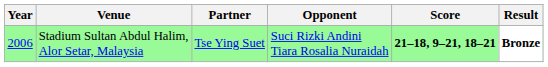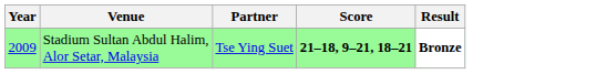 <table class="sortable wikitable" style="font-size: 90%;">
 <tr>
 <th>Year</th>
 <th>Venue</th>
 <th>Partner</th>
-<th>Opponent</th>
 <th>Score</th>
 <th>Result</th>
 </tr>
 <tr style="background:#98FB98">
-<td align="center"><a href='#'>2006</a></td>
+<td align="center"><a href='#'>2009</a></td>
 <td align="left">Stadium Sultan Abdul Halim,<br><a href='#'>Alor Setar, Malaysia</a></td>
 <td align="left"> <a href='#'>Tse Ying Suet</a></td>
-<td align="left"> <a href='#'>Suci Rizki Andini</a> <br>  <a href='#'>Tiara Rosalia Nuraidah</a></td>
 <td align="left"><strong>21–18, 9–21, 18–21</strong></td>
 <td style="text-align:left; background:white"> <strong>Bronze</strong></td>
 </tr>
 </table>
